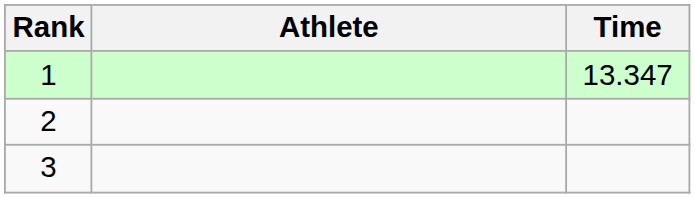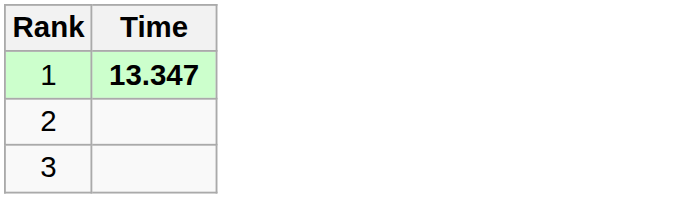 <table class=wikitable style="text-align:center">
 <tr>
 <th width=40>Rank</th>
-<th width=250>Athlete</th>
 <th width=60>Time</th>
 </tr>
 <tr bgcolor=ccffcc>
 <td>1</td>
-<td align=left></td>
-<td>13.347</td>
+<td><strong>13.347</strong></td>
 </tr>
 <tr>
 <td>2</td>
-<td align=left></td>
 <td></td>
 </tr>
 <tr>
 <td>3</td>
-<td align=left></td>
 <td></td>
 </tr>
 </table>
